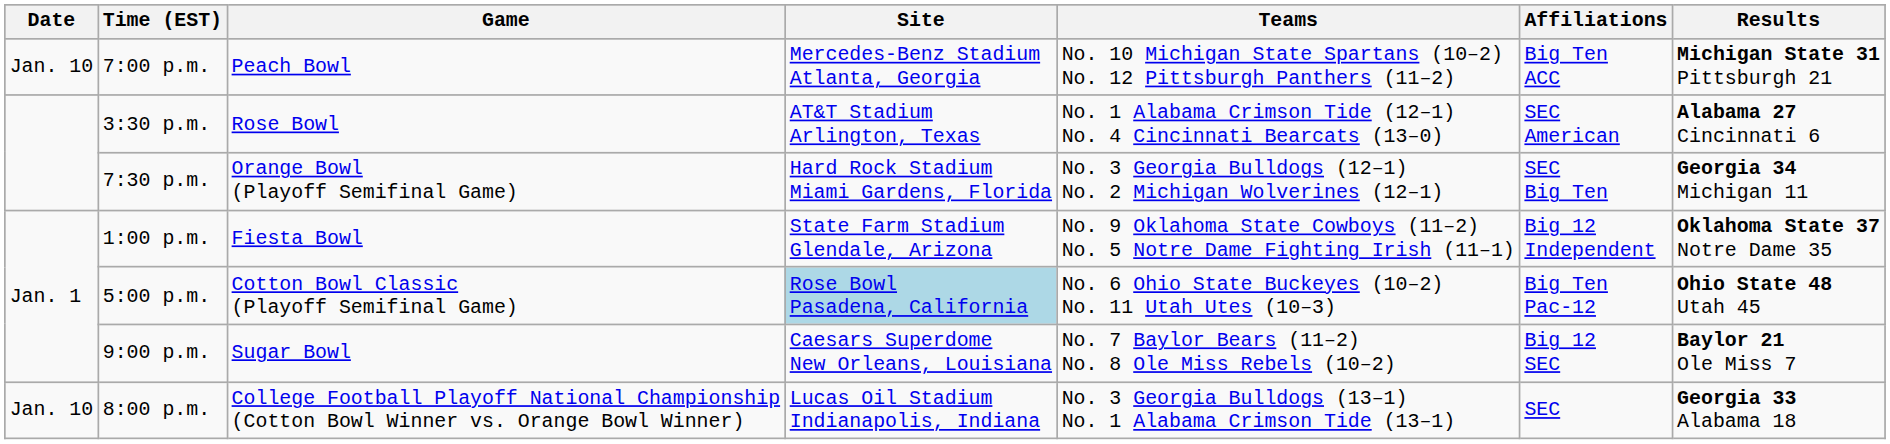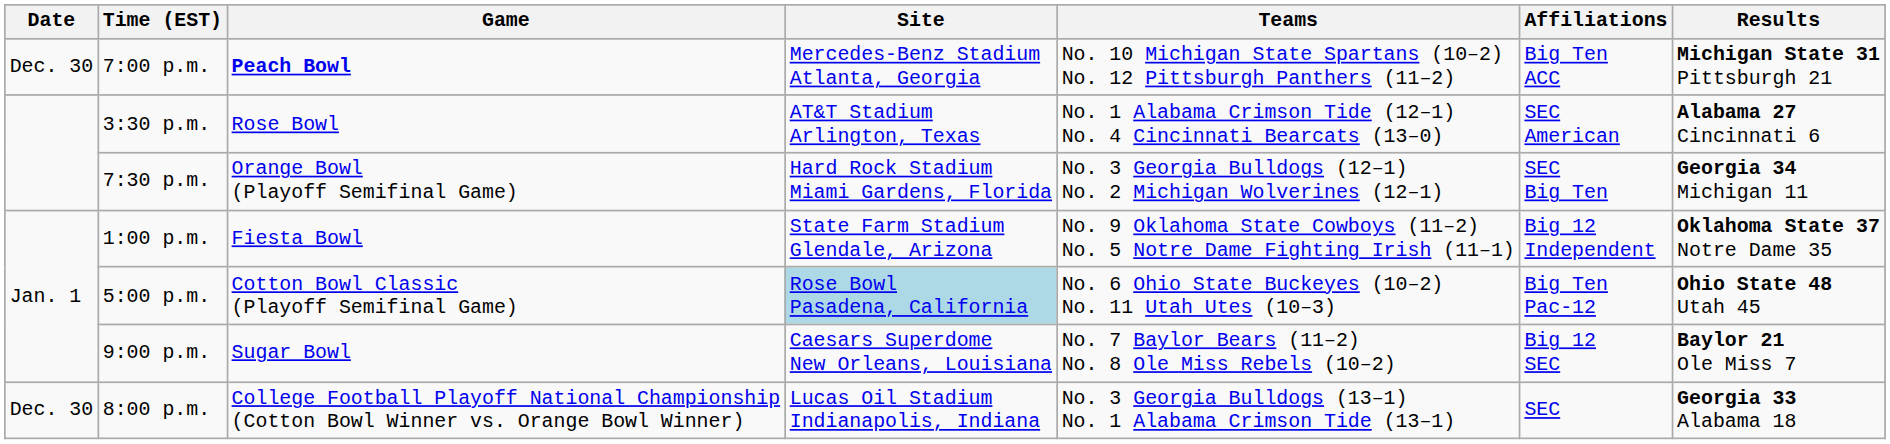 <table class="wikitable" style="font-size:90%">
 <tr>
 <th>Date</th>
 <th>Time (EST)</th>
 <th>Game</th>
 <th>Site</th>
 <th>Teams</th>
 <th>Affiliations</th>
 <th>Results<br></th>
 </tr>
 <tr>
-<td>Jan. 10</td>
+<td>Dec. 30</td>
 <td>7:00 p.m.</td>
-<td><a href='#'>Peach Bowl</a></td>
+<td><strong><a href='#'>Peach Bowl</a></strong></td>
 <td><a href='#'>Mercedes-Benz Stadium</a><br><a href='#'>Atlanta, Georgia</a></td>
 <td>No. 10 <a href='#'>Michigan State Spartans</a> (10–2)<br>No. 12 <a href='#'>Pittsburgh Panthers</a> (11–2)</td>
 <td><a href='#'>Big Ten</a><br><a href='#'>ACC</a></td>
 <td><strong>Michigan State 31</strong><br>Pittsburgh 21</td>
 </tr>
 <tr>
 <td rowspan=2></td>
 <td>3:30 p.m.</td>
 <td><a href='#'>Rose Bowl</a></td>
 <td><a href='#'>AT&T Stadium</a><br><a href='#'>Arlington, Texas</a></td>
 <td>No. 1 <a href='#'>Alabama Crimson Tide</a> (12–1)<br>No. 4 <a href='#'>Cincinnati Bearcats</a> (13–0)</td>
 <td><a href='#'>SEC</a><br><a href='#'>American</a></td>
 <td><strong>Alabama 27</strong><br>Cincinnati 6</td>
 </tr>
 <tr>
 <td>7:30 p.m.</td>
 <td><a href='#'>Orange Bowl</a><br>(Playoff Semifinal Game)</td>
 <td><a href='#'>Hard Rock Stadium</a><br><a href='#'>Miami Gardens, Florida</a></td>
 <td>No. 3 <a href='#'>Georgia Bulldogs</a> (12–1)<br>No. 2 <a href='#'>Michigan Wolverines</a> (12–1)</td>
 <td><a href='#'>SEC</a><br><a href='#'>Big Ten</a></td>
 <td><strong>Georgia 34</strong><br>Michigan 11</td>
 </tr>
 <tr>
 <td rowspan=3>Jan. 1</td>
 <td>1:00 p.m.</td>
 <td><a href='#'>Fiesta Bowl</a></td>
 <td><a href='#'>State Farm Stadium</a><br><a href='#'>Glendale, Arizona</a></td>
 <td>No. 9 <a href='#'>Oklahoma State Cowboys</a> (11–2)<br>No. 5 <a href='#'>Notre Dame Fighting Irish</a> (11–1)</td>
 <td><a href='#'>Big 12</a><br><a href='#'>Independent</a></td>
 <td><strong>Oklahoma State 37</strong><br>Notre Dame 35</td>
 </tr>
 <tr>
 <td>5:00 p.m.</td>
 <td><a href='#'>Cotton Bowl Classic</a><br>(Playoff Semifinal Game)</td>
 <td style="background: lightblue;"><a href='#'>Rose Bowl</a><br><a href='#'>Pasadena, California</a></td>
 <td>No. 6 <a href='#'>Ohio State Buckeyes</a> (10–2)<br>No. 11 <a href='#'>Utah Utes</a> (10–3)</td>
 <td><a href='#'>Big Ten</a><br><a href='#'>Pac-12</a></td>
 <td><strong>Ohio State 48</strong><br>Utah 45</td>
 </tr>
 <tr>
 <td>9:00 p.m.</td>
 <td><a href='#'>Sugar Bowl</a></td>
 <td><a href='#'>Caesars Superdome</a><br><a href='#'>New Orleans, Louisiana</a></td>
 <td>No. 7 <a href='#'>Baylor Bears</a> (11–2)<br>No. 8 <a href='#'>Ole Miss Rebels</a> (10–2)</td>
 <td><a href='#'>Big 12</a><br><a href='#'>SEC</a></td>
 <td><strong>Baylor 21</strong><br>Ole Miss 7</td>
 </tr>
 <tr>
-<td>Jan. 10</td>
+<td>Dec. 30</td>
 <td>8:00 p.m.</td>
 <td><a href='#'>College Football Playoff National Championship</a><br>(Cotton Bowl Winner vs. Orange Bowl Winner)</td>
 <td><a href='#'>Lucas Oil Stadium</a><br><a href='#'>Indianapolis, Indiana</a></td>
 <td>No. 3 <a href='#'>Georgia Bulldogs</a> (13–1)<br>No. 1 <a href='#'>Alabama Crimson Tide</a> (13–1)</td>
 <td><a href='#'>SEC</a></td>
 <td><strong>Georgia 33</strong><br>Alabama 18</td>
 </tr>
 </table>
